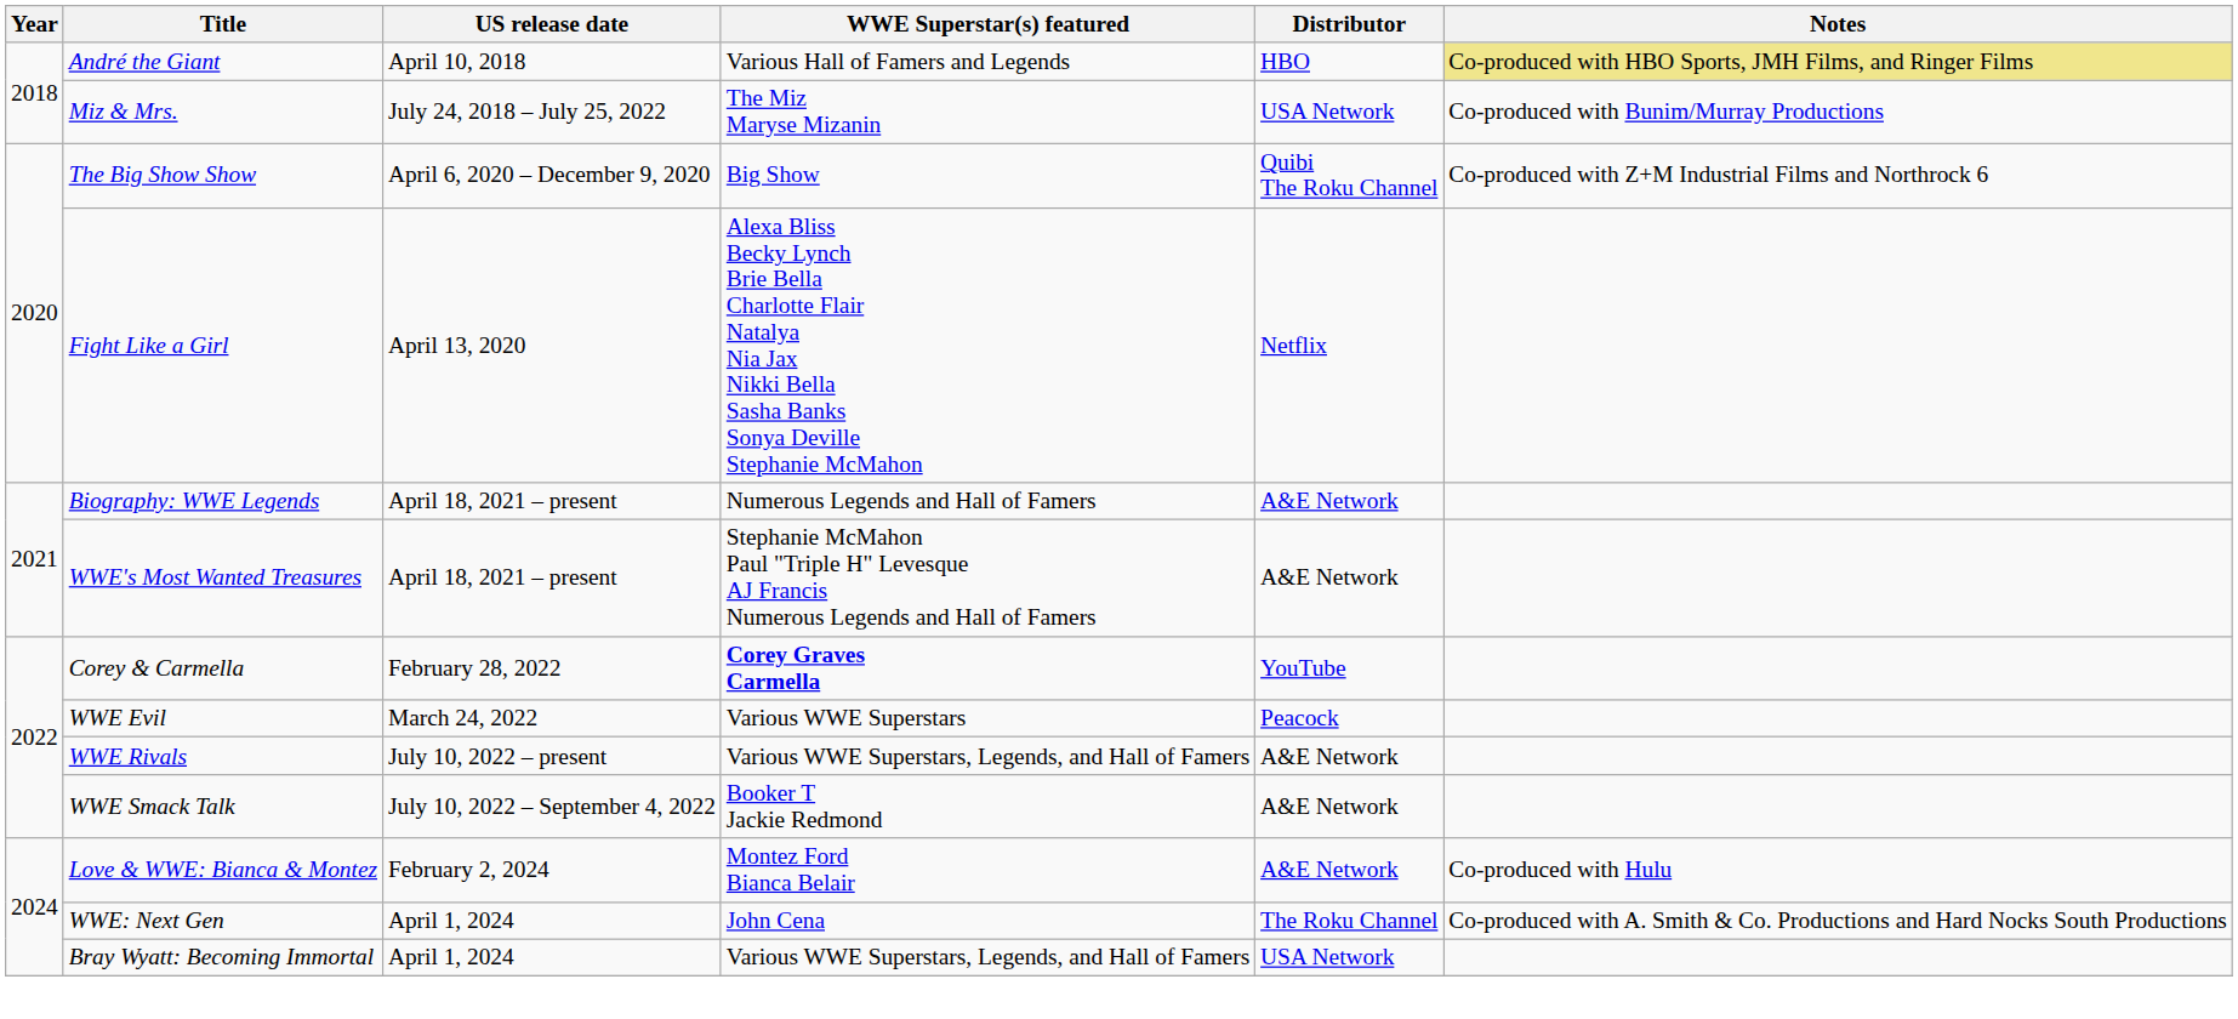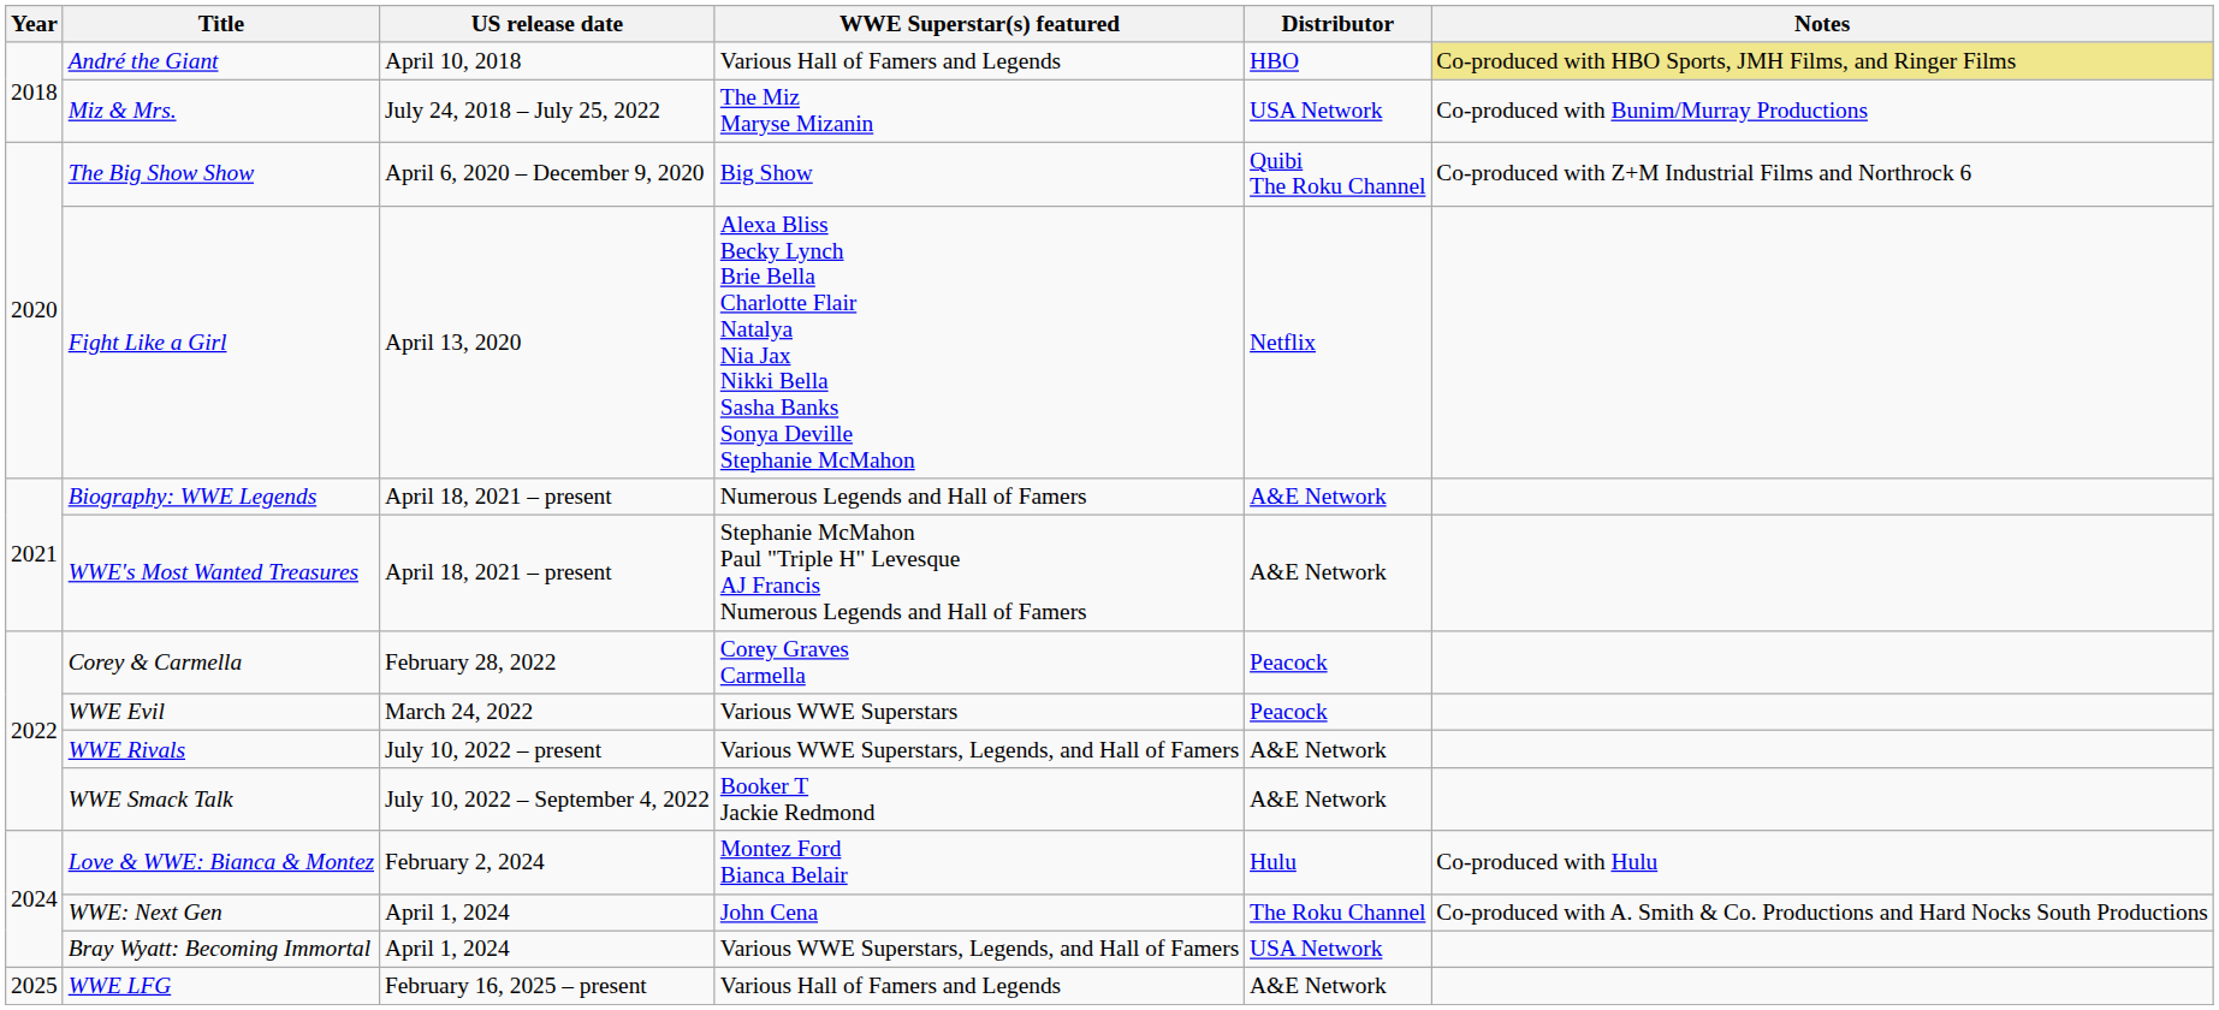 <table class="wikitable">
 <tr>
 <th>Year</th>
 <th>Title</th>
 <th>US release date</th>
 <th>WWE Superstar(s) featured</th>
 <th>Distributor</th>
 <th>Notes</th>
 </tr>
 <tr>
 <td rowspan="2" align="center">2018</td>
 <td><em><a href='#'>André the Giant</a></em></td>
 <td>April 10, 2018</td>
 <td>Various Hall of Famers and Legends</td>
 <td><a href='#'>HBO</a></td>
 <td style="background: khaki;">Co-produced with HBO Sports, JMH Films, and Ringer Films</td>
 </tr>
 <tr>
 <td><em><a href='#'>Miz & Mrs.</a></em></td>
 <td>July 24, 2018 – July 25, 2022</td>
 <td><a href='#'>The Miz</a><br><a href='#'>Maryse Mizanin</a></td>
 <td><a href='#'>USA Network</a></td>
 <td>Co-produced with <a href='#'>Bunim/Murray Productions</a></td>
 </tr>
 <tr>
 <td rowspan="2" align="center">2020</td>
 <td><em><a href='#'>The Big Show Show</a></em></td>
 <td>April 6, 2020 – December 9, 2020</td>
 <td><a href='#'>Big Show</a></td>
 <td><a href='#'>Quibi</a> <br><a href='#'>The Roku Channel</a> </td>
 <td>Co-produced with Z+M Industrial Films and Northrock 6</td>
 </tr>
 <tr>
 <td><em><a href='#'>Fight Like a Girl</a></em></td>
 <td>April 13, 2020</td>
 <td><a href='#'>Alexa Bliss</a><br><a href='#'>Becky Lynch</a><br><a href='#'>Brie Bella</a><br><a href='#'>Charlotte Flair</a><br><a href='#'>Natalya</a><br><a href='#'>Nia Jax</a><br><a href='#'>Nikki Bella</a><br><a href='#'>Sasha Banks</a><br><a href='#'>Sonya Deville</a><br><a href='#'>Stephanie McMahon</a></td>
 <td><a href='#'>Netflix</a></td>
 </tr>
 <tr>
 <td rowspan="2">2021</td>
 <td><em><a href='#'>Biography: WWE Legends</a></em></td>
 <td>April 18, 2021 – present</td>
 <td>Numerous Legends and Hall of Famers</td>
 <td><a href='#'>A&E Network</a></td>
 <td></td>
 </tr>
 <tr>
 <td><em><a href='#'>WWE's Most Wanted Treasures</a></em></td>
 <td>April 18, 2021 – present</td>
 <td>Stephanie McMahon<br>Paul "Triple H" Levesque<br><a href='#'>AJ Francis</a><br>Numerous Legends and Hall of Famers</td>
 <td>A&E Network</td>
 <td></td>
 </tr>
 <tr>
 <td rowspan="4">2022</td>
 <td><em>Corey & Carmella </em></td>
 <td>February 28, 2022</td>
-<td><strong><a href='#'>Corey Graves</a><br><a href='#'>Carmella</a></strong></td>
-<td><a href='#'>YouTube</a></td>
+<td><a href='#'>Corey Graves</a><br><a href='#'>Carmella</a></td>
+<td><a href='#'>Peacock</a></td>
 <td></td>
 </tr>
 <tr>
 <td><em>WWE Evil</em></td>
 <td>March 24, 2022</td>
 <td>Various WWE Superstars</td>
 <td><a href='#'>Peacock</a></td>
 <td></td>
 </tr>
 <tr>
 <td><em><a href='#'>WWE Rivals</a></em></td>
 <td>July 10, 2022 – present</td>
 <td>Various WWE Superstars, Legends, and Hall of Famers</td>
 <td>A&E Network</td>
 <td></td>
 </tr>
 <tr>
 <td><em>WWE Smack Talk</em></td>
 <td>July 10, 2022 – September 4, 2022</td>
 <td><a href='#'>Booker T</a><br>Jackie Redmond</td>
 <td>A&E Network</td>
 <td></td>
 </tr>
 <tr>
 <td rowspan="3" align="center">2024</td>
 <td><em><a href='#'>Love & WWE: Bianca & Montez</a></em></td>
 <td>February 2, 2024</td>
 <td><a href='#'>Montez Ford</a> <br><a href='#'>Bianca Belair</a></td>
-<td><a href='#'>A&E Network</a></td>
+<td><a href='#'>Hulu</a></td>
 <td>Co-produced with <a href='#'>Hulu</a></td>
 </tr>
 <tr>
 <td><em>WWE: Next Gen</em></td>
 <td>April 1, 2024</td>
 <td><a href='#'>John Cena</a></td>
 <td><a href='#'>The Roku Channel</a></td>
 <td>Co-produced with A. Smith & Co. Productions and Hard Nocks South Productions</td>
 </tr>
 <tr>
 <td><em>Bray Wyatt: Becoming Immortal</em></td>
 <td>April 1, 2024</td>
 <td>Various WWE Superstars, Legends, and Hall of Famers</td>
 <td><a href='#'>USA Network</a></td>
 <td></td>
 </tr>
 <tr>
+<td rowspan="1" align="center">2025</td>
+<td><em><a href='#'>WWE LFG</a></em></td>
+<td>February 16, 2025 – present</td>
+<td>Various Hall of Famers and Legends</td>
+<td>A&E Network</td>
+<td></td>
+</tr>
+<tr>
 </tr>
 </table>
